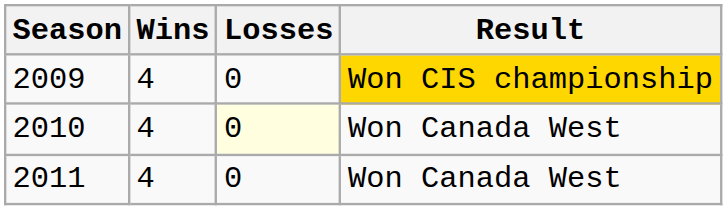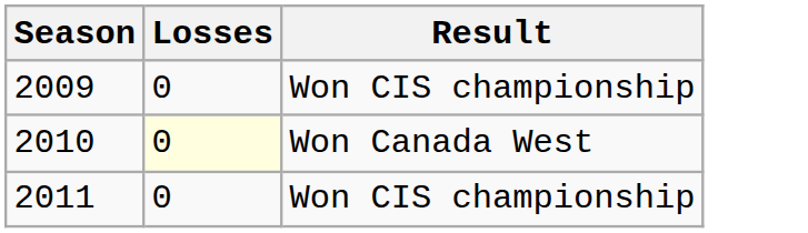 <table class="wikitable">
 <tr>
 <th>Season</th>
-<th>Wins</th>
 <th>Losses</th>
 <th>Result</th>
 </tr>
 <tr>
 <td>2009</td>
-<td>4</td>
 <td>0</td>
-<td style="background: gold;">Won CIS championship</td>
+<td>Won CIS championship</td>
 </tr>
 <tr>
 <td>2010</td>
-<td>4</td>
 <td style="background: lightyellow;">0</td>
 <td>Won Canada West</td>
 </tr>
 <tr>
 <td>2011</td>
-<td>4</td>
 <td>0</td>
-<td>Won Canada West</td>
+<td>Won CIS championship</td>
 </tr>
 </table>
